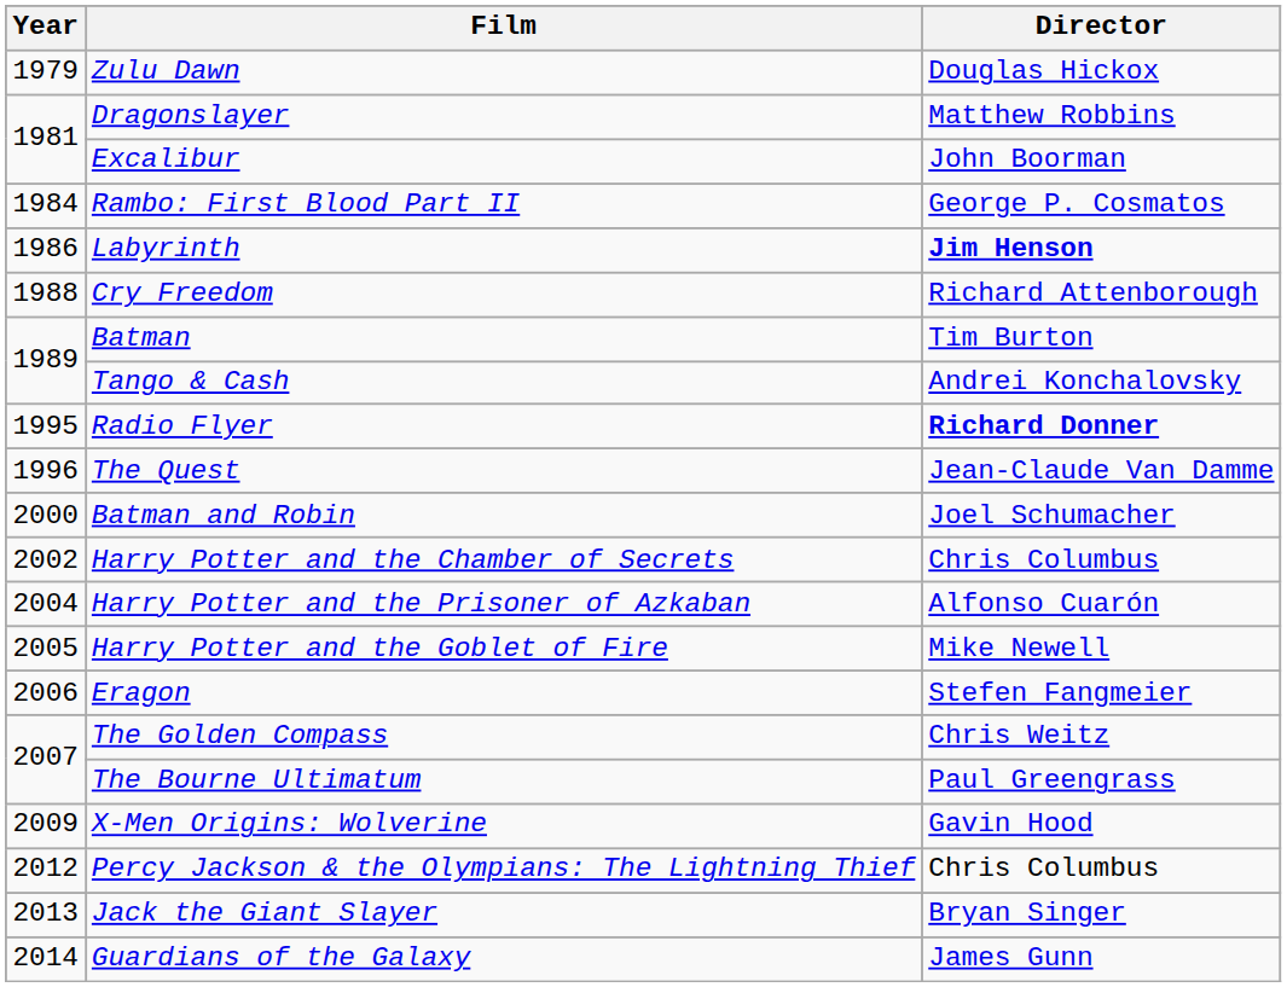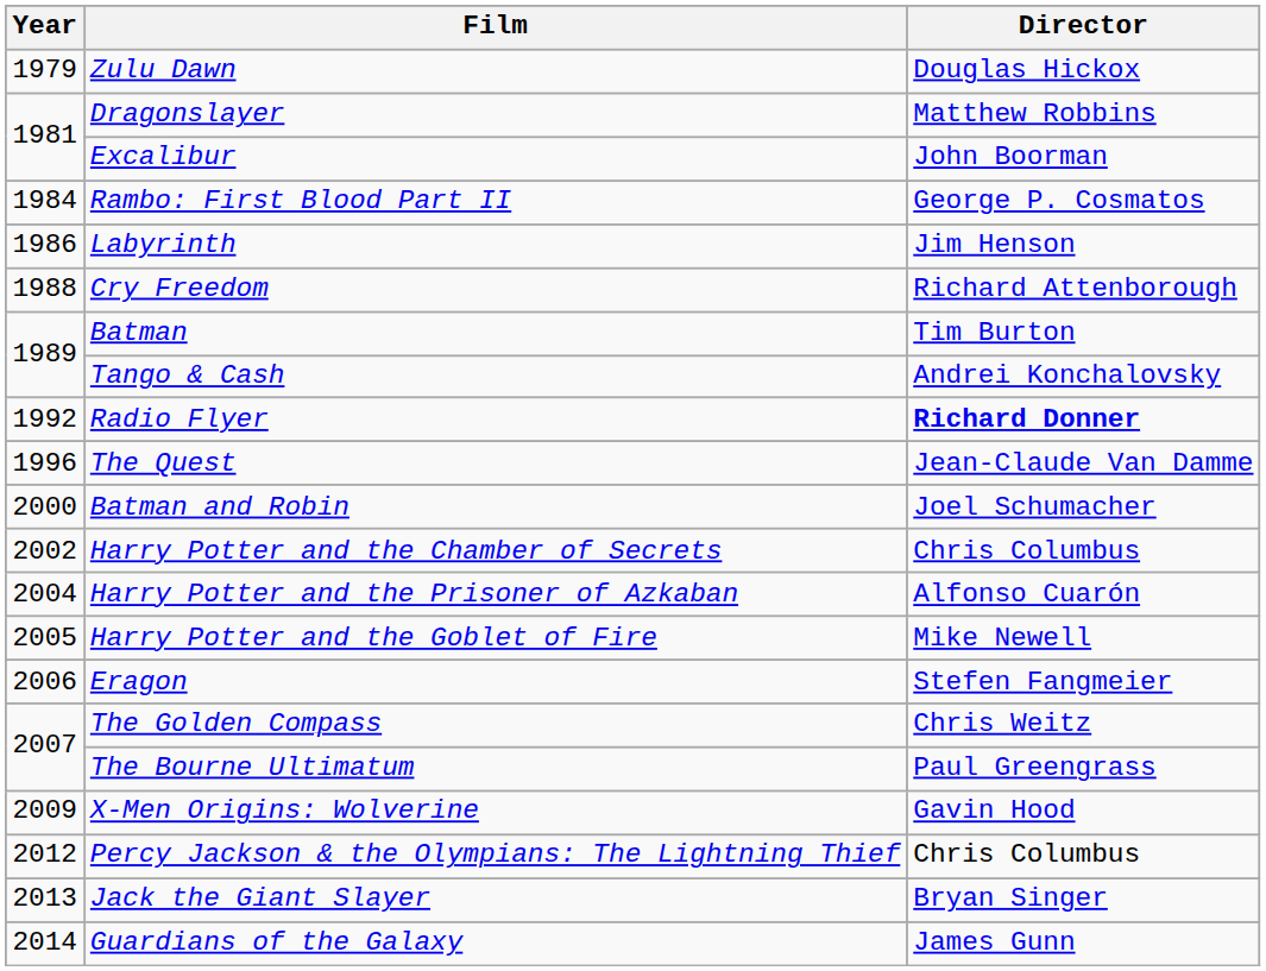 <table class="wikitable" style="font-size: 95%;">
 <tr>
 <th>Year</th>
 <th>Film</th>
 <th>Director</th>
 </tr>
 <tr>
 <td>1979</td>
 <td><em><a href='#'>Zulu Dawn</a></em></td>
 <td><a href='#'>Douglas Hickox</a></td>
 </tr>
 <tr>
 <td rowspan="2">1981</td>
 <td><em><a href='#'>Dragonslayer</a></em></td>
 <td><a href='#'>Matthew Robbins</a></td>
 </tr>
 <tr>
 <td><em><a href='#'>Excalibur</a></em></td>
 <td><a href='#'>John Boorman</a></td>
 </tr>
 <tr>
 <td>1984</td>
 <td><em><a href='#'>Rambo: First Blood Part II</a></em></td>
 <td><a href='#'>George P. Cosmatos</a></td>
 </tr>
 <tr>
 <td>1986</td>
 <td><em><a href='#'>Labyrinth</a></em></td>
-<td><strong><a href='#'>Jim Henson</a></strong></td>
+<td><a href='#'>Jim Henson</a></td>
 </tr>
 <tr>
 <td>1988</td>
 <td><em><a href='#'>Cry Freedom</a></em></td>
 <td><a href='#'>Richard Attenborough</a></td>
 </tr>
 <tr>
 <td rowspan="2">1989</td>
 <td><em><a href='#'>Batman</a></em></td>
 <td><a href='#'>Tim Burton</a></td>
 </tr>
 <tr>
 <td><em><a href='#'>Tango & Cash</a></em></td>
 <td><a href='#'>Andrei Konchalovsky</a></td>
 </tr>
 <tr>
-<td>1995</td>
+<td>1992</td>
 <td><em><a href='#'>Radio Flyer</a></em></td>
 <td><strong><a href='#'>Richard Donner</a></strong></td>
 </tr>
 <tr>
 <td>1996</td>
 <td><em><a href='#'>The Quest</a></em></td>
 <td><a href='#'>Jean-Claude Van Damme</a></td>
 </tr>
 <tr>
 <td>2000</td>
 <td><em><a href='#'>Batman and Robin</a></em></td>
 <td><a href='#'>Joel Schumacher</a></td>
 </tr>
 <tr>
 <td>2002</td>
 <td><em><a href='#'>Harry Potter and the Chamber of Secrets</a></em></td>
 <td><a href='#'>Chris Columbus</a></td>
 </tr>
 <tr>
 <td>2004</td>
 <td><em><a href='#'>Harry Potter and the Prisoner of Azkaban</a></em></td>
 <td><a href='#'>Alfonso Cuarón</a></td>
 </tr>
 <tr>
 <td>2005</td>
 <td><em><a href='#'>Harry Potter and the Goblet of Fire</a></em></td>
 <td><a href='#'>Mike Newell</a></td>
 </tr>
 <tr>
 <td>2006</td>
 <td><em><a href='#'>Eragon</a></em></td>
 <td><a href='#'>Stefen Fangmeier</a></td>
 </tr>
 <tr>
 <td rowspan="2">2007</td>
 <td><em><a href='#'>The Golden Compass</a></em></td>
 <td><a href='#'>Chris Weitz</a></td>
 </tr>
 <tr>
 <td><em><a href='#'>The Bourne Ultimatum</a></em></td>
 <td><a href='#'>Paul Greengrass</a></td>
 </tr>
 <tr>
 <td>2009</td>
 <td><em><a href='#'>X-Men Origins: Wolverine</a></em></td>
 <td><a href='#'>Gavin Hood</a></td>
 </tr>
 <tr>
 <td>2012</td>
 <td><em><a href='#'>Percy Jackson & the Olympians: The Lightning Thief</a></em></td>
 <td>Chris Columbus</td>
 </tr>
 <tr>
 <td>2013</td>
 <td><em><a href='#'>Jack the Giant Slayer</a></em></td>
 <td><a href='#'>Bryan Singer</a></td>
 </tr>
 <tr>
 <td>2014</td>
 <td><em><a href='#'>Guardians of the Galaxy</a></em></td>
 <td><a href='#'>James Gunn</a></td>
 </tr>
 <tr>
 </tr>
 </table>
